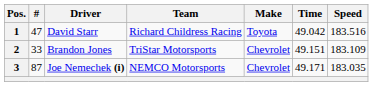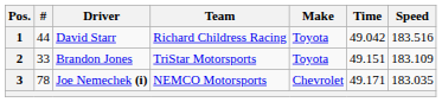 <table class="wikitable" style="font-size:95%">
 <tr>
 <th>Pos.</th>
 <th>#</th>
 <th>Driver</th>
 <th>Team</th>
 <th>Make</th>
 <th>Time</th>
 <th>Speed</th>
 </tr>
 <tr>
 <th>1</th>
-<td>47</td>
+<td>44</td>
 <td><a href='#'>David Starr</a></td>
 <td><a href='#'>Richard Childress Racing</a></td>
 <td><a href='#'>Toyota</a></td>
 <td>49.042</td>
 <td>183.516</td>
 </tr>
 <tr>
 <th>2</th>
 <td>33</td>
 <td><a href='#'>Brandon Jones</a></td>
 <td><a href='#'>TriStar Motorsports</a></td>
-<td><a href='#'>Chevrolet</a></td>
+<td><a href='#'>Toyota</a></td>
 <td>49.151</td>
 <td>183.109</td>
 </tr>
 <tr>
 <th>3</th>
-<td>87</td>
+<td>78</td>
 <td><a href='#'>Joe Nemechek</a> <strong>(i)</strong></td>
 <td><a href='#'>NEMCO Motorsports</a></td>
 <td><a href='#'>Chevrolet</a></td>
 <td>49.171</td>
 <td>183.035</td>
 </tr>
 <tr>
 <th colspan="7"></th>
 </tr>
 </table>
